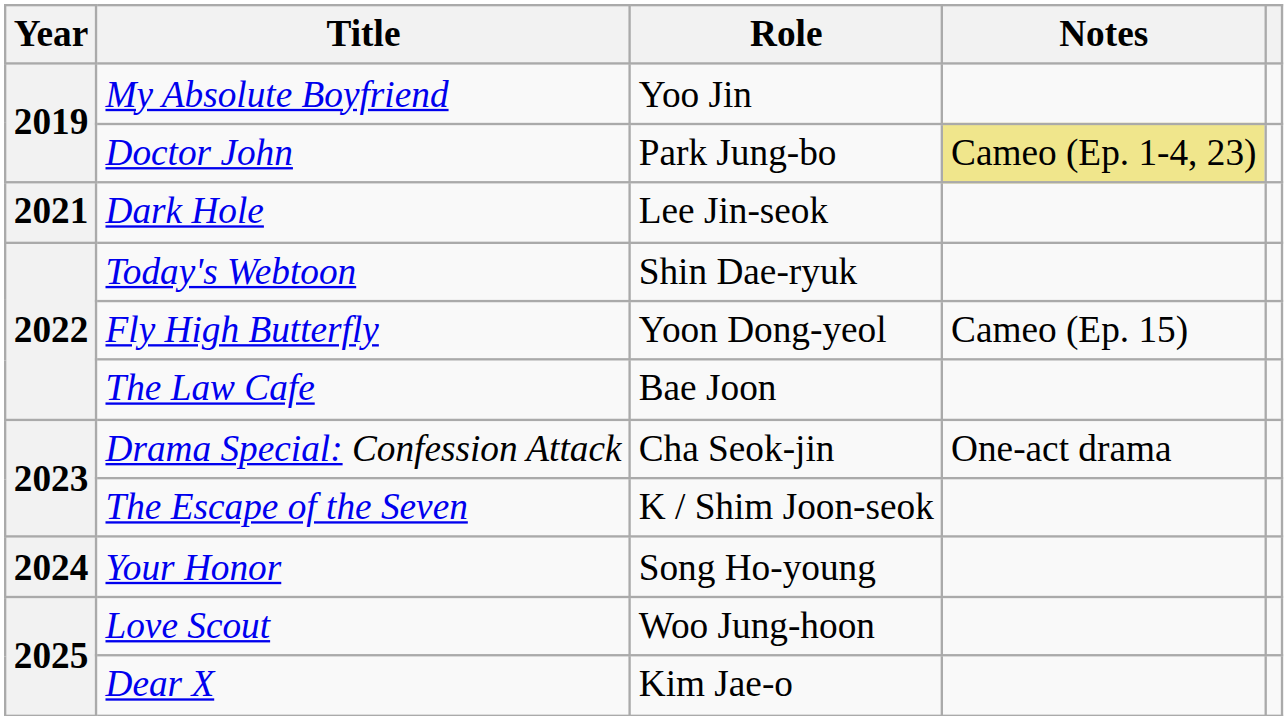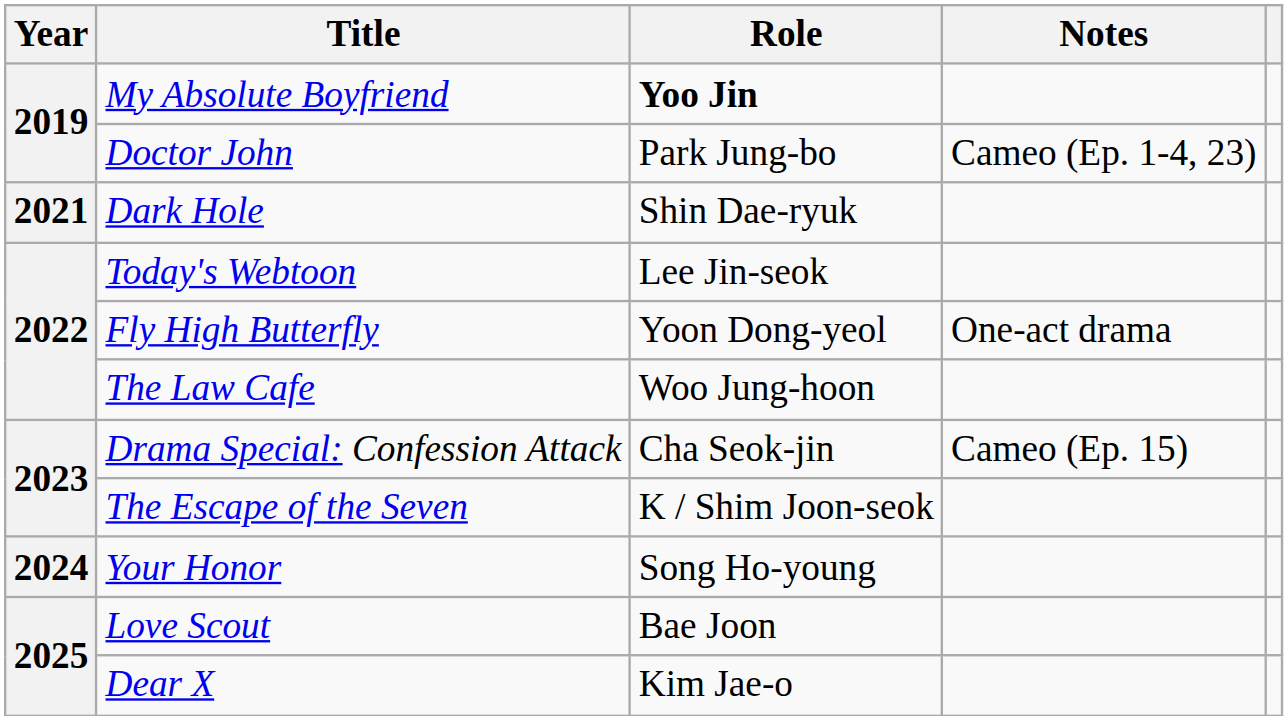 <table class="wikitable plainrowheaders sortable">
 <tr>
 <th scope="col">Year</th>
 <th scope="col">Title</th>
 <th scope="col">Role</th>
 <th scope="col">Notes</th>
 <th scope="col" class="unsortable"></th>
 </tr>
 <tr>
 <th scope="row" rowspan="2">2019</th>
 <td><em><a href='#'>My Absolute Boyfriend</a></em></td>
-<td>Yoo Jin</td>
+<td><strong>Yoo Jin</strong></td>
 <td></td>
 <td></td>
 </tr>
 <tr>
 <td><em><a href='#'>Doctor John</a></em></td>
 <td>Park Jung-bo</td>
-<td style="background: khaki;">Cameo (Ep. 1-4, 23)</td>
+<td>Cameo (Ep. 1-4, 23)</td>
 <td></td>
 </tr>
 <tr>
 <th scope="row">2021</th>
 <td><em><a href='#'>Dark Hole</a></em></td>
-<td>Lee Jin-seok</td>
+<td>Shin Dae-ryuk</td>
 <td></td>
 <td></td>
 </tr>
 <tr>
 <th scope="row" rowspan="3">2022</th>
 <td><em><a href='#'>Today's Webtoon</a></em></td>
-<td>Shin Dae-ryuk</td>
+<td>Lee Jin-seok</td>
 <td></td>
 <td></td>
 </tr>
 <tr>
 <td><em><a href='#'>Fly High Butterfly</a></em></td>
 <td>Yoon Dong-yeol</td>
-<td>Cameo (Ep. 15)</td>
+<td>One-act drama</td>
 <td style="text-align:center"></td>
 </tr>
 <tr>
 <td><em><a href='#'>The Law Cafe</a></em></td>
-<td>Bae Joon</td>
+<td>Woo Jung-hoon</td>
 <td></td>
 <td></td>
 </tr>
 <tr>
 <th scope="row" rowspan="2">2023</th>
 <td><em><a href='#'>Drama Special:</a> Confession Attack</em></td>
 <td>Cha Seok-jin</td>
-<td>One-act drama</td>
+<td>Cameo (Ep. 15)</td>
 <td style="text-align:center"></td>
 </tr>
 <tr>
 <td><em><a href='#'>The Escape of the Seven</a></em></td>
 <td>K / Shim Joon-seok</td>
 <td></td>
 <td style="text-align:center"></td>
 </tr>
 <tr>
 <th scope="row">2024</th>
 <td><em><a href='#'>Your Honor</a></em></td>
 <td>Song Ho-young</td>
 <td></td>
 <td style="text-align:center"></td>
 </tr>
 <tr>
 <th rowspan="2" scope="row">2025</th>
 <td><em><a href='#'>Love Scout</a></em></td>
-<td>Woo Jung-hoon</td>
+<td>Bae Joon</td>
 <td></td>
 <td style="text-align:center"></td>
 </tr>
 <tr>
 <td><em><a href='#'>Dear X</a></em></td>
 <td>Kim Jae-o</td>
 <td></td>
 <td style="text-align:center"></td>
 </tr>
 </table>
